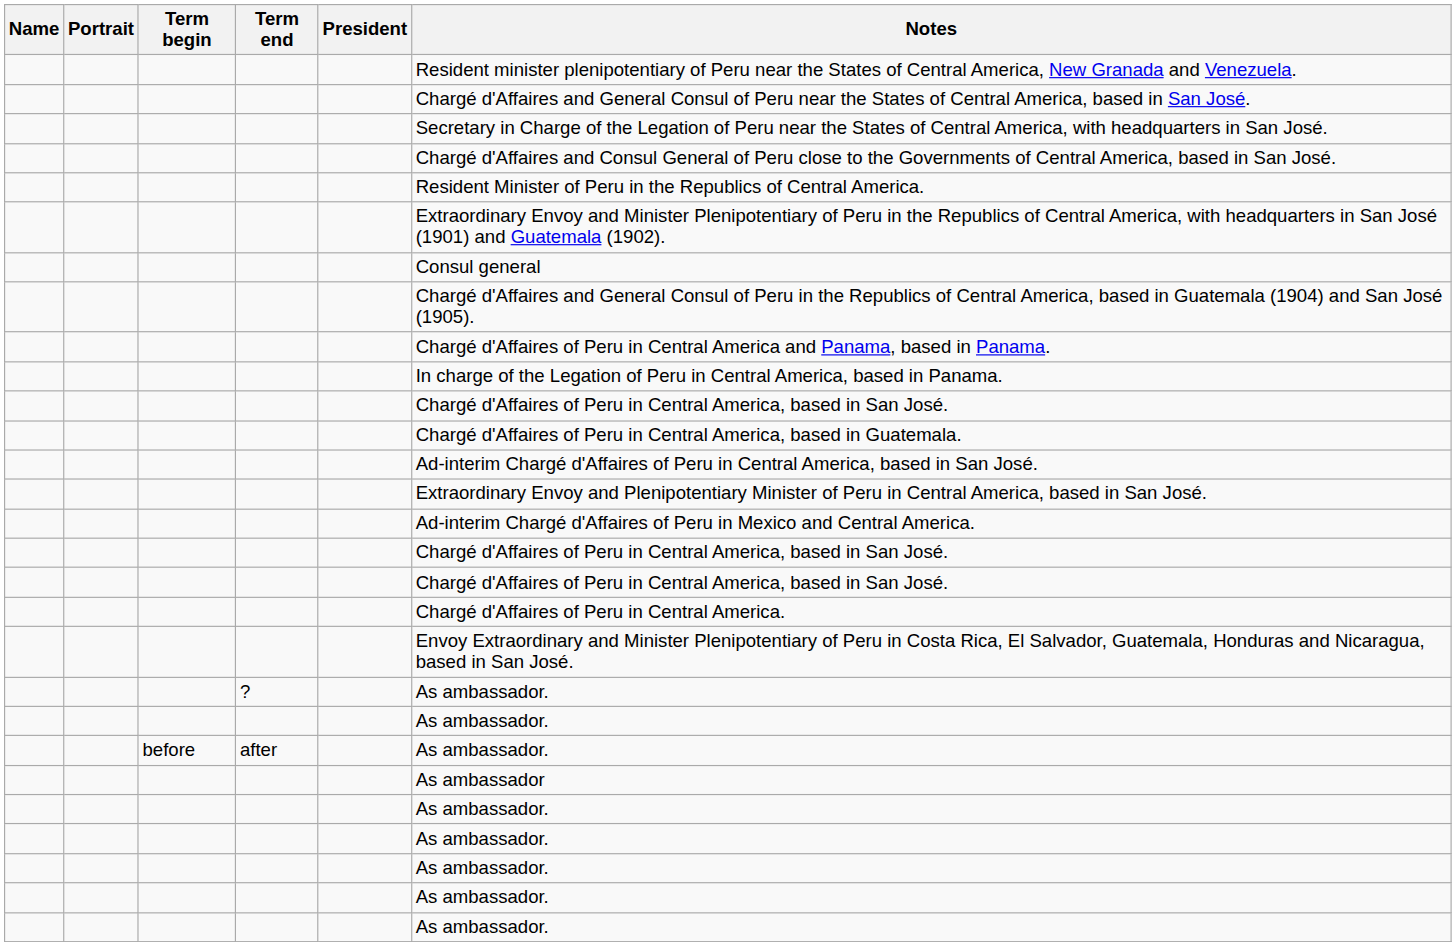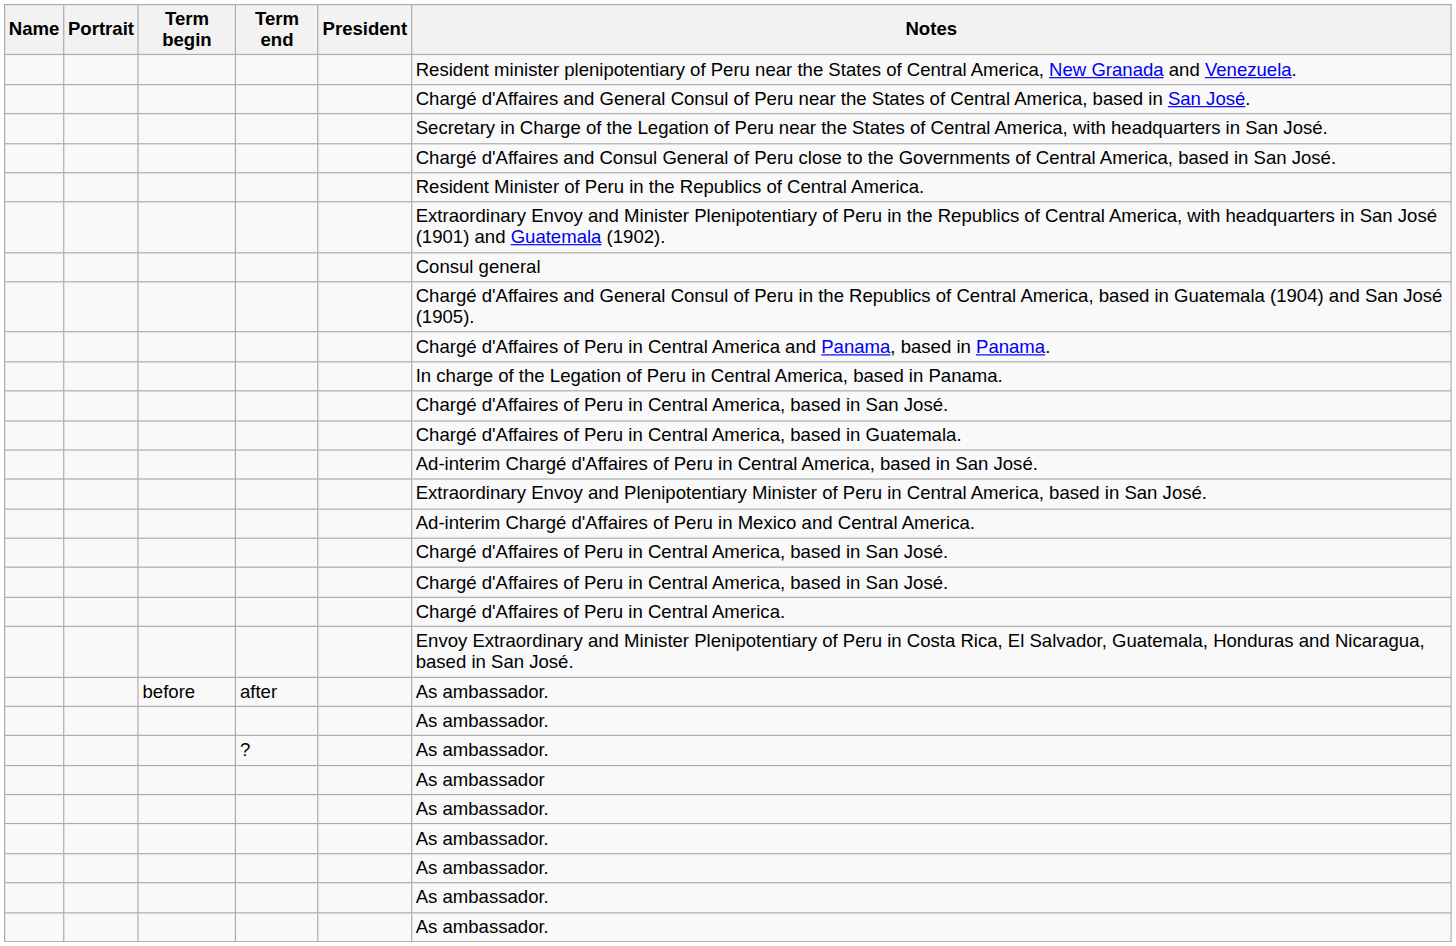 <table class="wikitable sortable"  text-align:center;">
 <tr>
 <th>Name</th>
 <th class="unsortable">Portrait</th>
 <th>Term begin</th>
 <th>Term end</th>
 <th>President</th>
 <th class="unsortable">Notes</th>
 </tr>
 <tr>
 <td></td>
 <td></td>
 <td></td>
 <td></td>
 <td></td>
 <td>Resident minister plenipotentiary of Peru near the States of Central America, <a href='#'>New Granada</a> and <a href='#'>Venezuela</a>.</td>
 </tr>
 <tr>
 <td></td>
 <td></td>
 <td></td>
 <td></td>
 <td></td>
 <td>Chargé d'Affaires and General Consul of Peru near the States of Central America, based in <a href='#'>San José</a>.</td>
 </tr>
 <tr>
 <td></td>
 <td></td>
 <td></td>
 <td></td>
 <td></td>
 <td>Secretary in Charge of the Legation of Peru near the States of Central America, with headquarters in San José.</td>
 </tr>
 <tr>
 <td></td>
 <td></td>
 <td></td>
 <td></td>
 <td></td>
 <td>Chargé d'Affaires and Consul General of Peru close to the Governments of Central America, based in San José.</td>
 </tr>
 <tr>
 <td></td>
 <td></td>
 <td></td>
 <td></td>
 <td></td>
 <td>Resident Minister of Peru in the Republics of Central America.</td>
 </tr>
 <tr>
 <td></td>
 <td></td>
 <td></td>
 <td></td>
 <td></td>
 <td>Extraordinary Envoy and Minister Plenipotentiary of Peru in the Republics of Central America, with headquarters in San José (1901) and <a href='#'>Guatemala</a> (1902).</td>
 </tr>
 <tr>
 <td></td>
 <td></td>
 <td></td>
 <td></td>
 <td></td>
 <td>Consul general</td>
 </tr>
 <tr>
 <td></td>
 <td></td>
 <td></td>
 <td></td>
 <td></td>
 <td>Chargé d'Affaires and General Consul of Peru in the Republics of Central America, based in Guatemala (1904) and San José (1905).</td>
 </tr>
 <tr>
 <td></td>
 <td></td>
 <td></td>
 <td></td>
 <td></td>
 <td>Chargé d'Affaires of Peru in Central America and <a href='#'>Panama</a>, based in <a href='#'>Panama</a>.</td>
 </tr>
 <tr>
 <td></td>
 <td></td>
 <td></td>
 <td></td>
 <td></td>
 <td>In charge of the Legation of Peru in Central America, based in Panama.</td>
 </tr>
 <tr>
 <td></td>
 <td></td>
 <td></td>
 <td></td>
 <td></td>
 <td>Chargé d'Affaires of Peru in Central America, based in San José.</td>
 </tr>
 <tr>
 <td></td>
 <td></td>
 <td></td>
 <td></td>
 <td></td>
 <td>Chargé d'Affaires of Peru in Central America, based in Guatemala.</td>
 </tr>
 <tr>
 <td></td>
 <td></td>
 <td></td>
 <td></td>
 <td></td>
 <td>Ad-interim Chargé d'Affaires of Peru in Central America, based in San José.</td>
 </tr>
 <tr>
 <td></td>
 <td></td>
 <td></td>
 <td></td>
 <td></td>
 <td>Extraordinary Envoy and Plenipotentiary Minister of Peru in Central America, based in San José.</td>
 </tr>
 <tr>
 <td></td>
 <td></td>
 <td></td>
 <td></td>
 <td></td>
 <td>Ad-interim Chargé d'Affaires of Peru in Mexico and Central America.</td>
 </tr>
 <tr>
 <td></td>
 <td></td>
 <td></td>
 <td></td>
 <td></td>
 <td>Chargé d'Affaires of Peru in Central America, based in San José.</td>
 </tr>
 <tr>
 <td></td>
 <td></td>
 <td></td>
 <td></td>
 <td></td>
 <td>Chargé d'Affaires of Peru in Central America, based in San José.</td>
 </tr>
 <tr>
 <td></td>
 <td></td>
 <td></td>
 <td></td>
 <td></td>
 <td>Chargé d'Affaires of Peru in Central America.</td>
 </tr>
 <tr>
 <td></td>
 <td></td>
 <td></td>
 <td></td>
 <td></td>
 <td>Envoy Extraordinary and Minister Plenipotentiary of Peru in Costa Rica, El Salvador, Guatemala, Honduras and Nicaragua, based in San José.</td>
 </tr>
 <tr>
 <td></td>
 <td></td>
-<td></td>
-<td>?</td>
+<td>before </td>
+<td>after </td>
 <td></td>
 <td>As ambassador.</td>
 </tr>
 <tr>
 <td></td>
 <td></td>
 <td></td>
 <td></td>
 <td></td>
 <td>As ambassador.</td>
 </tr>
 <tr>
 <td></td>
 <td></td>
-<td>before </td>
-<td>after </td>
+<td></td>
+<td>?</td>
 <td></td>
 <td>As ambassador.</td>
 </tr>
 <tr>
 <td></td>
 <td></td>
 <td></td>
 <td></td>
 <td></td>
 <td>As ambassador</td>
 </tr>
 <tr>
 <td></td>
 <td></td>
 <td></td>
 <td></td>
 <td></td>
 <td>As ambassador.</td>
 </tr>
 <tr>
 <td></td>
 <td></td>
 <td></td>
 <td></td>
 <td></td>
 <td>As ambassador.</td>
 </tr>
 <tr>
 <td></td>
 <td></td>
 <td></td>
 <td></td>
 <td></td>
 <td>As ambassador.</td>
 </tr>
 <tr>
 <td></td>
 <td></td>
 <td></td>
 <td></td>
 <td></td>
 <td>As ambassador.</td>
 </tr>
 <tr>
 <td></td>
 <td></td>
 <td></td>
 <td></td>
 <td></td>
 <td>As ambassador.</td>
 </tr>
 <tr>
 </tr>
 </table>
